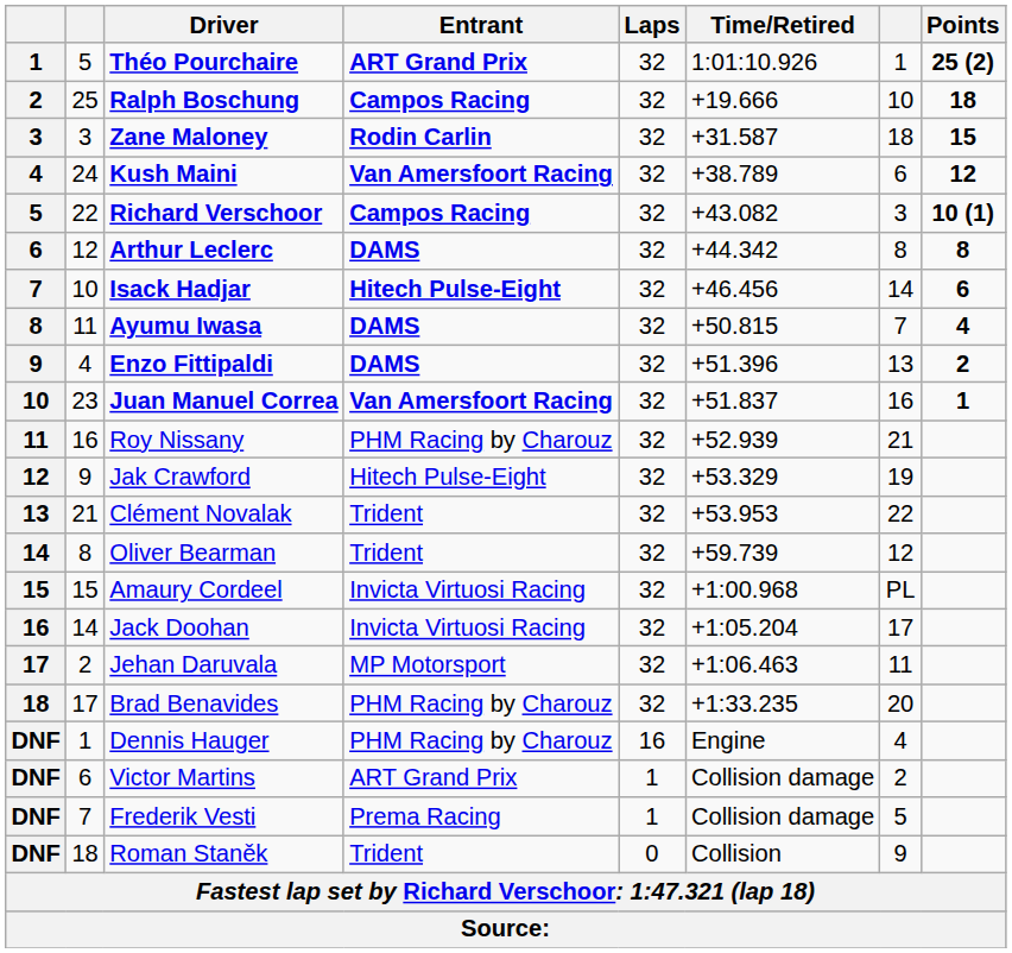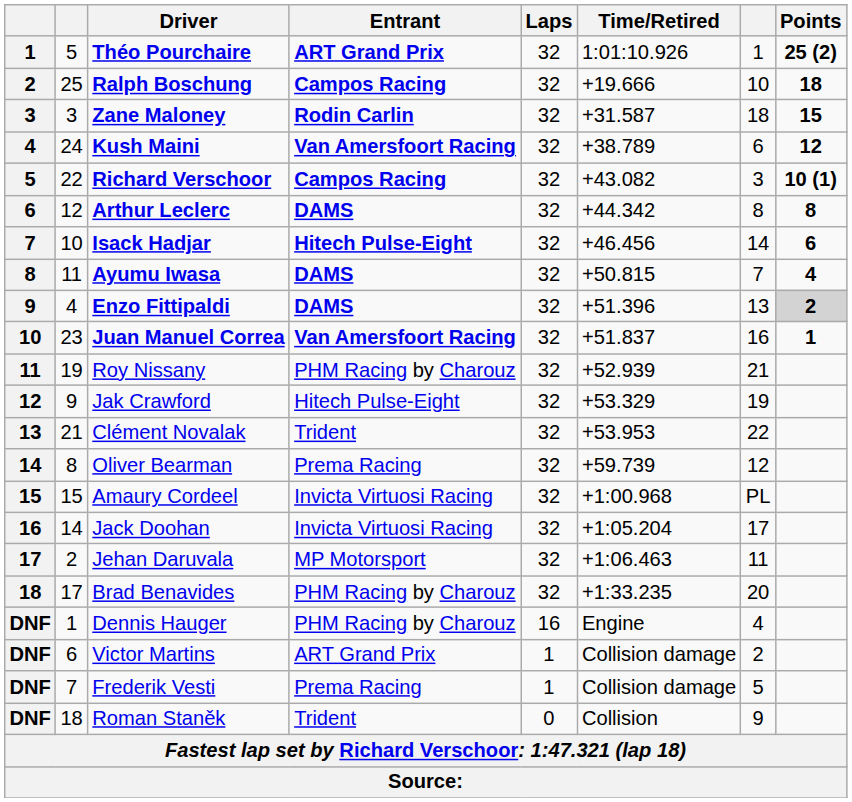 <table class="wikitable" style="font-size:85%">
 <tr>
 <th scope="col"></th>
 <th scope="col"></th>
 <th scope="col">Driver</th>
 <th scope="col">Entrant</th>
 <th scope="col">Laps</th>
 <th scope="col">Time/Retired</th>
 <th scope="col"></th>
 <th scope="col">Points</th>
 </tr>
 <tr>
 <th>1</th>
 <td align="center">5</td>
 <td><strong> <a href='#'>Théo Pourchaire</a></strong></td>
 <td><strong><a href='#'>ART Grand Prix</a></strong></td>
 <td align="center">32</td>
 <td>1:01:10.926</td>
 <td align="center">1</td>
 <td align="center"><strong>25 (2)</strong></td>
 </tr>
 <tr>
 <th>2</th>
 <td align="center">25</td>
 <td><strong> <a href='#'>Ralph Boschung</a></strong></td>
 <td><strong><a href='#'>Campos Racing</a></strong></td>
 <td align="center">32</td>
 <td>+19.666</td>
 <td align="center">10</td>
 <td align="center"><strong>18</strong></td>
 </tr>
 <tr>
 <th>3</th>
 <td align="center">3</td>
 <td><strong> <a href='#'>Zane Maloney</a></strong></td>
 <td><strong><a href='#'>Rodin Carlin</a></strong></td>
 <td align="center">32</td>
 <td>+31.587</td>
 <td align="center">18</td>
 <td align="center"><strong>15</strong></td>
 </tr>
 <tr>
 <th>4</th>
 <td align="center">24</td>
 <td><strong> <a href='#'>Kush Maini</a></strong></td>
 <td><strong><a href='#'>Van Amersfoort Racing</a></strong></td>
 <td align="center">32</td>
 <td>+38.789</td>
 <td align="center">6</td>
 <td align="center"><strong>12</strong></td>
 </tr>
 <tr>
 <th>5</th>
 <td align="center">22</td>
 <td><strong> <a href='#'>Richard Verschoor</a></strong></td>
 <td><strong><a href='#'>Campos Racing</a></strong></td>
 <td align="center">32</td>
 <td>+43.082</td>
 <td align="center">3</td>
 <td align="center"><strong>10 (1)</strong></td>
 </tr>
 <tr>
 <th>6</th>
 <td align="center">12</td>
 <td><strong> <a href='#'>Arthur Leclerc</a></strong></td>
 <td><strong><a href='#'>DAMS</a></strong></td>
 <td align="center">32</td>
 <td>+44.342</td>
 <td align="center">8</td>
 <td align="center"><strong>8</strong></td>
 </tr>
 <tr>
 <th>7</th>
 <td align="center">10</td>
 <td><strong> <a href='#'>Isack Hadjar</a></strong></td>
 <td><strong><a href='#'>Hitech Pulse-Eight</a></strong></td>
 <td align="center">32</td>
 <td>+46.456</td>
 <td align="center">14</td>
 <td align="center"><strong>6</strong></td>
 </tr>
 <tr>
 <th>8</th>
 <td align="center">11</td>
 <td><strong> <a href='#'>Ayumu Iwasa</a></strong></td>
 <td><strong><a href='#'>DAMS</a></strong></td>
 <td align="center">32</td>
 <td>+50.815</td>
 <td align="center">7</td>
 <td align="center"><strong>4</strong></td>
 </tr>
 <tr>
 <th>9</th>
 <td align="center">4</td>
 <td><strong> <a href='#'>Enzo Fittipaldi</a></strong></td>
 <td><strong><a href='#'>DAMS</a></strong></td>
 <td align="center">32</td>
 <td>+51.396</td>
 <td align="center">13</td>
-<td align="center"><strong>2</strong></td>
+<td align="center" style="background: lightgrey;"><strong>2</strong></td>
 </tr>
 <tr>
 <th>10</th>
 <td align="center">23</td>
 <td><strong> <a href='#'>Juan Manuel Correa</a></strong></td>
 <td><strong><a href='#'>Van Amersfoort Racing</a></strong></td>
 <td align="center">32</td>
 <td>+51.837</td>
 <td align="center">16</td>
 <td align="center"><strong>1</strong></td>
 </tr>
 <tr>
 <th>11</th>
-<td align="center">16</td>
+<td align="center">19</td>
 <td> <a href='#'>Roy Nissany</a></td>
 <td><a href='#'>PHM Racing</a> by <a href='#'>Charouz</a></td>
 <td align="center">32</td>
 <td>+52.939</td>
 <td align="center">21</td>
 <td></td>
 </tr>
 <tr>
 <th>12</th>
 <td align="center">9</td>
 <td> <a href='#'>Jak Crawford</a></td>
 <td><a href='#'>Hitech Pulse-Eight</a></td>
 <td align="center">32</td>
 <td>+53.329</td>
 <td align="center">19</td>
 <td align="center"></td>
 </tr>
 <tr>
 <th>13</th>
 <td align="center">21</td>
 <td> <a href='#'>Clément Novalak</a></td>
 <td><a href='#'>Trident</a></td>
 <td align="center">32</td>
 <td>+53.953</td>
 <td align="center">22</td>
 <td></td>
 </tr>
 <tr>
 <th>14</th>
 <td align="center">8</td>
 <td> <a href='#'>Oliver Bearman</a></td>
-<td><a href='#'>Trident</a></td>
+<td><a href='#'>Prema Racing</a></td>
 <td align="center">32</td>
 <td>+59.739</td>
 <td align="center">12</td>
 <td align="center"></td>
 </tr>
 <tr>
 <th>15</th>
 <td align="center">15</td>
 <td> <a href='#'>Amaury Cordeel</a></td>
 <td><a href='#'>Invicta Virtuosi Racing</a></td>
 <td align="center">32</td>
 <td>+1:00.968</td>
 <td align="center">PL</td>
 <td></td>
 </tr>
 <tr>
 <th>16</th>
 <td align="center">14</td>
 <td> <a href='#'>Jack Doohan</a></td>
 <td><a href='#'>Invicta Virtuosi Racing</a></td>
 <td align="center">32</td>
 <td>+1:05.204</td>
 <td align="center">17</td>
 <td></td>
 </tr>
 <tr>
 <th>17</th>
 <td align="center">2</td>
 <td> <a href='#'>Jehan Daruvala</a></td>
 <td><a href='#'>MP Motorsport</a></td>
 <td align="center">32</td>
 <td>+1:06.463</td>
 <td align="center">11</td>
 <td></td>
 </tr>
 <tr>
 <th>18</th>
 <td align="center">17</td>
 <td> <a href='#'>Brad Benavides</a></td>
 <td><a href='#'>PHM Racing</a> by <a href='#'>Charouz</a></td>
 <td align="center">32</td>
 <td>+1:33.235</td>
 <td align="center">20</td>
 <td></td>
 </tr>
 <tr>
 <th>DNF</th>
 <td align="center">1</td>
 <td> <a href='#'>Dennis Hauger</a></td>
 <td><a href='#'>PHM Racing</a> by <a href='#'>Charouz</a></td>
 <td align="center">16</td>
 <td>Engine</td>
 <td align="center">4</td>
 <td align="center"></td>
 </tr>
 <tr>
 <th>DNF</th>
 <td align="center">6</td>
 <td> <a href='#'>Victor Martins</a></td>
 <td><a href='#'>ART Grand Prix</a></td>
 <td align="center">1</td>
 <td>Collision damage</td>
 <td align="center">2</td>
 <td align="center"></td>
 </tr>
 <tr>
 <th>DNF</th>
 <td align="center">7</td>
 <td> <a href='#'>Frederik Vesti</a></td>
 <td><a href='#'>Prema Racing</a></td>
 <td align="center">1</td>
 <td>Collision damage</td>
 <td align="center">5</td>
 <td></td>
 </tr>
 <tr>
 <th>DNF</th>
 <td align="center">18</td>
 <td> <a href='#'>Roman Staněk</a></td>
 <td><a href='#'>Trident</a></td>
 <td align="center">0</td>
 <td>Collision</td>
 <td align="center">9</td>
 <td align="center"></td>
 </tr>
 <tr>
 <th colspan="8"><em>Fastest lap set by</em> <strong> <a href='#'>Richard Verschoor</a><strong><em>: 1:47.321 (lap 18)<em></th>
 </tr>
 <tr>
 <th colspan="8">Source:</th>
 </tr>
 </table>
